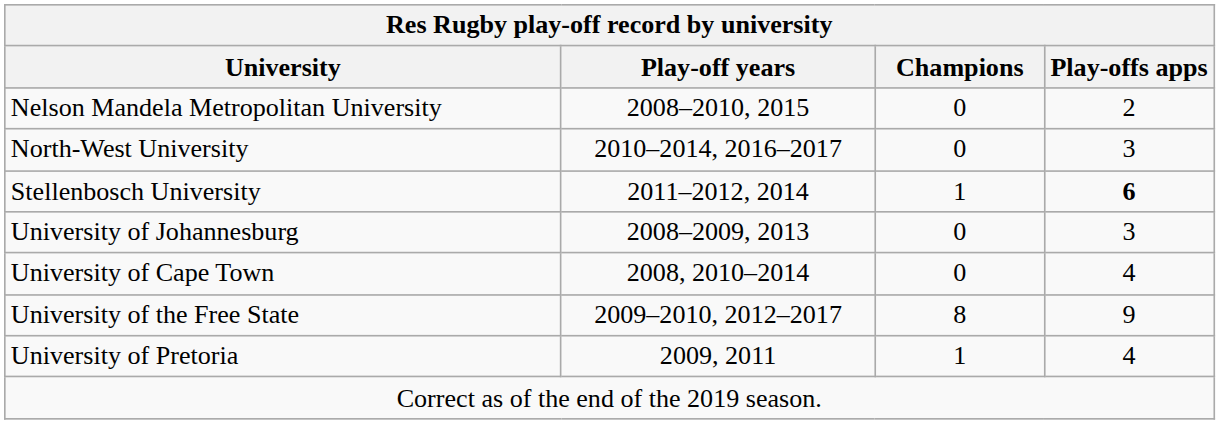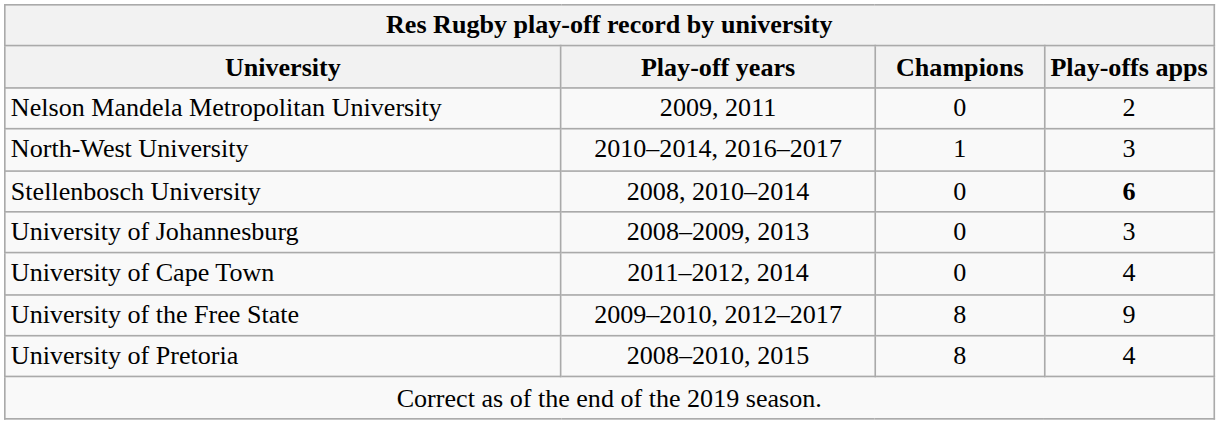 <table class="wikitable" style="text-align:center">
 <tr>
 <th colspan="100%" align=center><strong>Res Rugby play-off record by university</strong></th>
 </tr>
 <tr>
 <th width="46%">University</th>
 <th width="26%">Play-off years</th>
 <th width="14%">Champions</th>
 <th width="14%">Play-offs apps</th>
 </tr>
 <tr>
 <td style="text-align:left;">Nelson Mandela Metropolitan University</td>
-<td>2008–2010, 2015</td>
+<td>2009, 2011</td>
 <td>0</td>
 <td>2</td>
 </tr>
 <tr>
 <td style="text-align:left;">North-West University</td>
 <td>2010–2014, 2016–2017</td>
-<td>0</td>
+<td>1</td>
 <td>3</td>
 </tr>
 <tr>
 <td style="text-align:left;">Stellenbosch University</td>
-<td>2011–2012, 2014</td>
-<td>1</td>
+<td>2008, 2010–2014</td>
+<td>0</td>
 <td><strong>6</strong></td>
 </tr>
 <tr>
 <td style="text-align:left;">University of Johannesburg</td>
 <td>2008–2009, 2013</td>
 <td>0</td>
 <td>3</td>
 </tr>
 <tr>
 <td style="text-align:left;">University of Cape Town</td>
-<td>2008, 2010–2014</td>
+<td>2011–2012, 2014</td>
 <td>0</td>
 <td>4</td>
 </tr>
 <tr>
 <td style="text-align:left;">University of the Free State</td>
 <td>2009–2010, 2012–2017</td>
 <td>8</td>
 <td>9</td>
 </tr>
 <tr>
 <td style="text-align:left;">University of Pretoria</td>
-<td>2009, 2011</td>
-<td>1</td>
+<td>2008–2010, 2015</td>
+<td>8</td>
 <td>4</td>
 </tr>
 <tr>
 <td colspan="100%" style="text-align:center;">Correct as of the end of the 2019 season.</td>
 </tr>
 </table>
